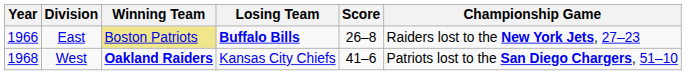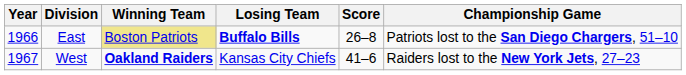 <table class="wikitable">
 <tr>
 <th>Year</th>
 <th>Division</th>
 <th>Winning Team</th>
 <th>Losing Team</th>
 <th>Score</th>
 <th>Championship Game</th>
 </tr>
 <tr>
 <td><a href='#'>1966</a></td>
 <td align=center><a href='#'>East</a></td>
 <td style="background: khaki;"><a href='#'>Boston Patriots</a></td>
 <td><strong><a href='#'>Buffalo Bills</a></strong></td>
 <td align=center>26–8</td>
-<td>Raiders lost to the <strong><a href='#'>New York Jets</a></strong>, <a href='#'>27–23</a></td>
+<td>Patriots lost to the <strong><a href='#'>San Diego Chargers</a></strong>, <a href='#'>51–10</a></td>
 </tr>
 <tr>
-<td><a href='#'>1968</a></td>
+<td><a href='#'>1967</a></td>
 <td align=center><a href='#'>West</a></td>
 <td><strong><a href='#'>Oakland Raiders</a></strong></td>
 <td><a href='#'>Kansas City Chiefs</a></td>
 <td align=center>41–6</td>
-<td>Patriots lost to the <strong><a href='#'>San Diego Chargers</a></strong>, <a href='#'>51–10</a></td>
+<td>Raiders lost to the <strong><a href='#'>New York Jets</a></strong>, <a href='#'>27–23</a></td>
 </tr>
 </table>
